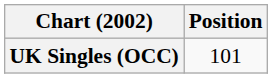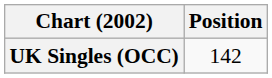 <table class="wikitable plainrowheaders" style="text-align:center">
 <tr>
 <th>Chart (2002)</th>
 <th>Position</th>
 </tr>
 <tr>
 <th scope="row">UK Singles (OCC)</th>
-<td>101</td>
+<td>142</td>
 </tr>
 </table>
